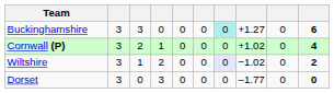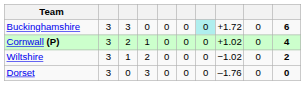 <table class="wikitable" style="text-align:center">
 <tr>
 <th width="150">Team</th>
 <th width="25"></th>
 <th width="25"></th>
 <th width="25"></th>
 <th width="25"></th>
 <th width="25"></th>
 <th width="25"></th>
 <th width="40"></th>
 <th width="40"></th>
 <th width="40"></th>
 </tr>
 <tr>
 <td style="text-align:left"><a href='#'>Buckinghamshire</a></td>
 <td>3</td>
 <td>3</td>
 <td>0</td>
 <td>0</td>
 <td>0</td>
 <td style="background: paleturquoise;">0</td>
-<td>+1.27</td>
+<td>+1.72</td>
 <td>0</td>
 <td><strong>6</strong></td>
 </tr>
 <tr style="background:#cfc">
 <td style="text-align:left"><a href='#'>Cornwall</a> <strong>(P)</strong></td>
 <td>3</td>
 <td>2</td>
 <td>1</td>
 <td>0</td>
 <td>0</td>
 <td>0</td>
 <td>+1.02</td>
 <td>0</td>
 <td><strong>4</strong></td>
 </tr>
 <tr>
 <td style="text-align:left"><a href='#'>Wiltshire</a></td>
 <td>3</td>
 <td>1</td>
 <td>2</td>
 <td>0</td>
 <td>0</td>
-<td style="background: lavender;">0</td>
+<td>0</td>
 <td>−1.02</td>
 <td>0</td>
 <td><strong>2</strong></td>
 </tr>
 <tr>
 <td style="text-align:left"><a href='#'>Dorset</a></td>
 <td>3</td>
 <td>0</td>
 <td>3</td>
 <td>0</td>
 <td>0</td>
 <td>0</td>
-<td>–1.77</td>
+<td>–1.76</td>
 <td>0</td>
 <td><strong>0</strong></td>
 </tr>
 </table>
